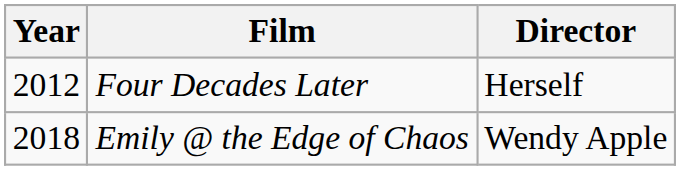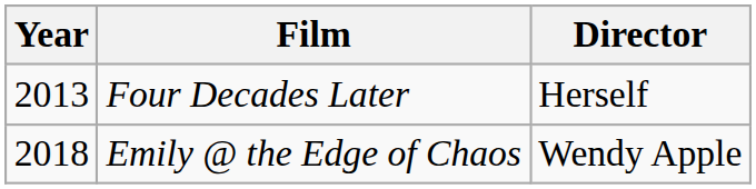 <table class="wikitable">
 <tr>
 <th>Year</th>
 <th>Film</th>
 <th>Director</th>
 </tr>
 <tr>
-<td>2012</td>
+<td>2013</td>
 <td><em>Four Decades Later</em></td>
 <td>Herself</td>
 </tr>
 <tr>
 <td>2018</td>
 <td><em>Emily @ the Edge of Chaos</em></td>
 <td>Wendy Apple</td>
 </tr>
 </table>
